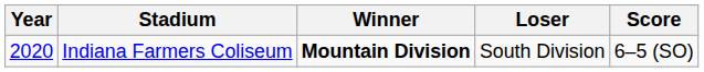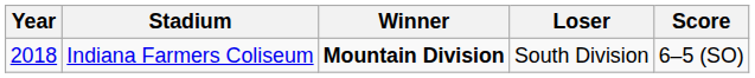 <table class="wikitable sortable">
 <tr>
 <th>Year</th>
 <th>Stadium</th>
 <th>Winner</th>
 <th>Loser</th>
 <th>Score</th>
 </tr>
 <tr>
-<td><a href='#'>2020</a></td>
+<td><a href='#'>2018</a></td>
 <td><a href='#'>Indiana Farmers Coliseum</a></td>
 <td><strong>Mountain Division</strong></td>
 <td>South Division</td>
 <td>6–5 (SO)</td>
 </tr>
 </table>
